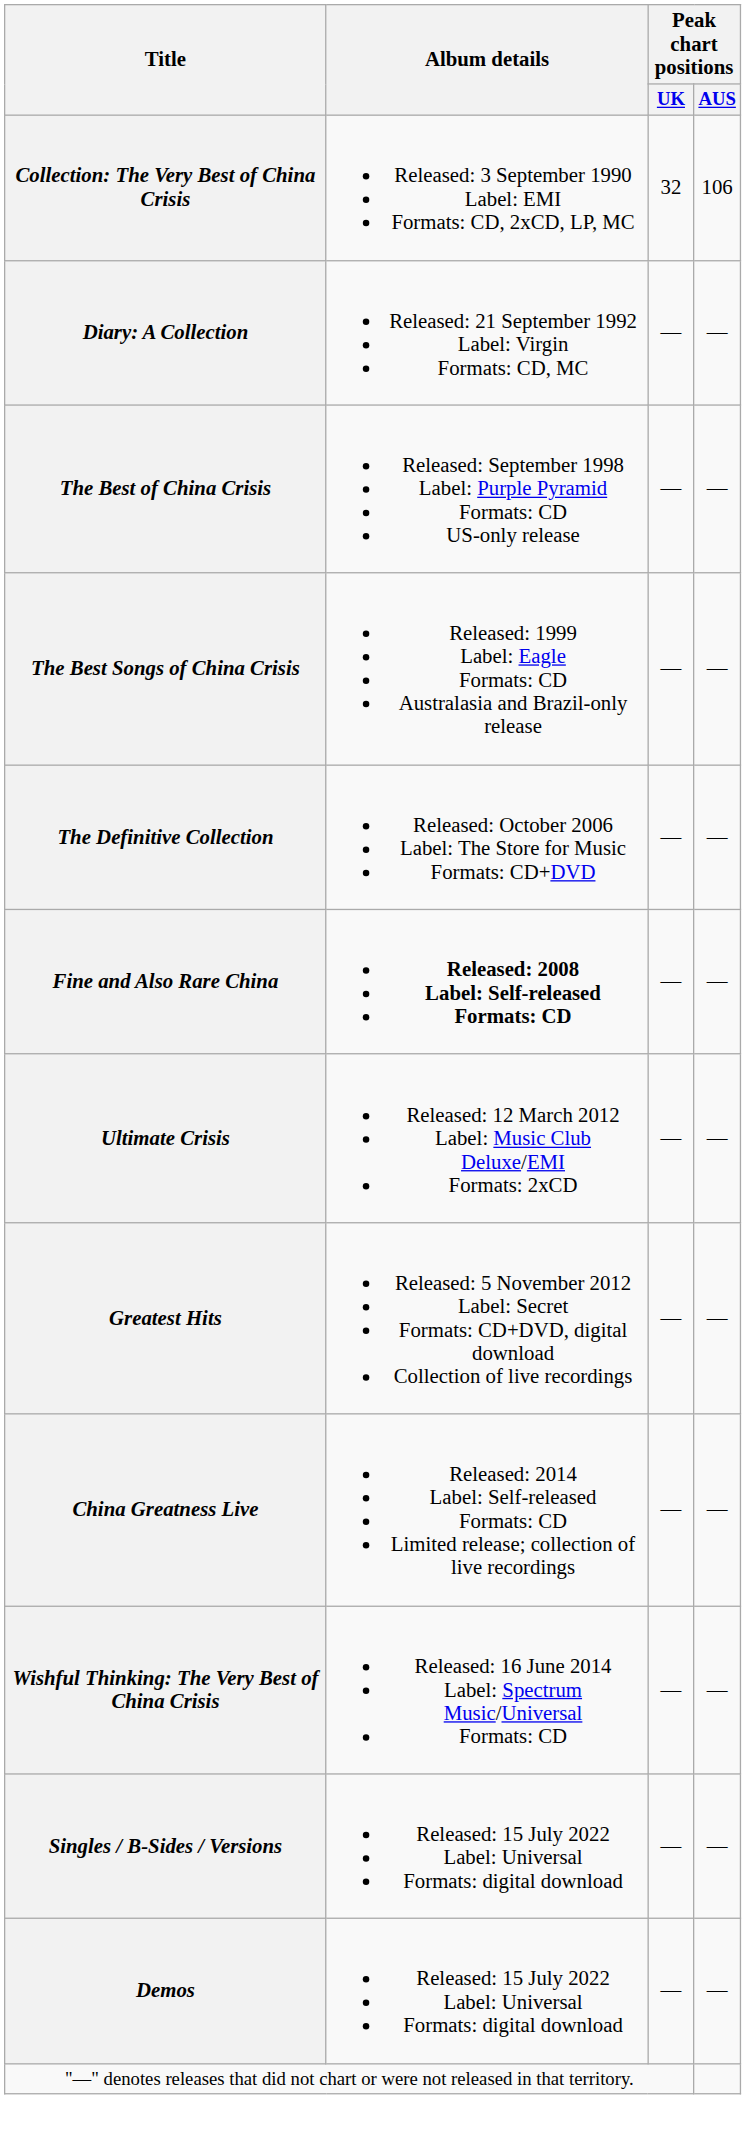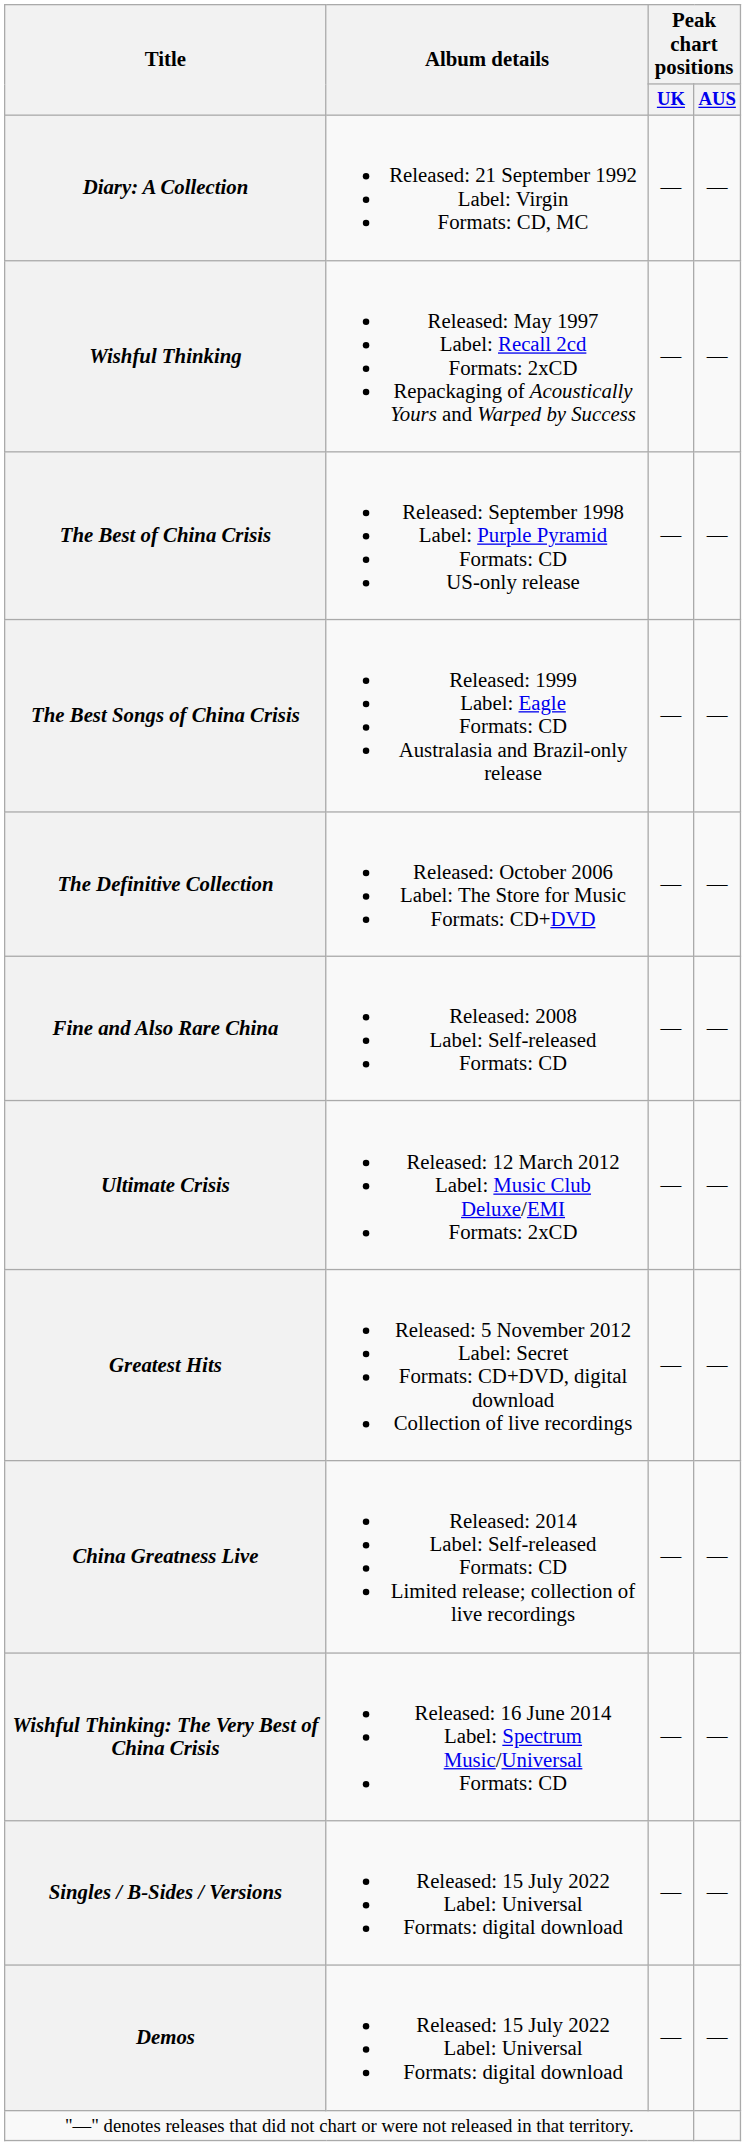 <table class="wikitable plainrowheaders" style="text-align:center;">
 <tr>
 <th rowspan="2" scope="col" style="width:15em;">Title</th>
 <th rowspan="2" scope="col" style="width:15em;">Album details</th>
 <th colspan="2">Peak chart positions</th>
 </tr>
 <tr>
 <th scope="col" style="width:2em;font-size:90%;"><a href='#'>UK</a><br></th>
 <th scope="col" style="width:2em;font-size:90%;"><a href='#'>AUS</a><br></th>
 </tr>
 <tr>
-<th scope="row"><em>Collection: The Very Best of China Crisis</em></th>
-<td><br><ul><li>Released: 3 September 1990</li><li>Label: EMI</li><li>Formats: CD, 2xCD, LP, MC</li></ul></td>
-<td>32</td>
-<td>106</td>
+<th scope="row"><em>Diary: A Collection</em></th>
+<td><br><ul><li>Released: 21 September 1992</li><li>Label: Virgin</li><li>Formats: CD, MC</li></ul></td>
+<td>—</td>
+<td>—</td>
 </tr>
 <tr>
-<th scope="row"><em>Diary: A Collection</em></th>
-<td><br><ul><li>Released: 21 September 1992</li><li>Label: Virgin</li><li>Formats: CD, MC</li></ul></td>
+<th scope="row"><em>Wishful Thinking</em></th>
+<td><br><ul><li>Released: May 1997</li><li>Label: <a href='#'>Recall 2cd</a></li><li>Formats: 2xCD</li><li>Repackaging of <em>Acoustically Yours</em> and <em>Warped by Success</em></li></ul></td>
 <td>—</td>
 <td>—</td>
 </tr>
 <tr>
 <th scope="row"><em>The Best of China Crisis</em></th>
 <td><br><ul><li>Released: September 1998</li><li>Label: <a href='#'>Purple Pyramid</a></li><li>Formats: CD</li><li>US-only release</li></ul></td>
 <td>—</td>
 <td>—</td>
 </tr>
 <tr>
 <th scope="row"><em>The Best Songs of China Crisis</em></th>
 <td><br><ul><li>Released: 1999</li><li>Label: <a href='#'>Eagle</a></li><li>Formats: CD</li><li>Australasia and Brazil-only release</li></ul></td>
 <td>—</td>
 <td>—</td>
 </tr>
 <tr>
 <th scope="row"><em>The Definitive Collection</em></th>
 <td><br><ul><li>Released: October 2006</li><li>Label: The Store for Music</li><li>Formats: CD+<a href='#'>DVD</a></li></ul></td>
 <td>—</td>
 <td>—</td>
 </tr>
 <tr>
 <th scope="row"><em>Fine and Also Rare China</em></th>
-<td><strong><br><ul><li>Released: 2008</li><li>Label: Self-released</li><li>Formats: CD</li></ul></strong></td>
+<td><br><ul><li>Released: 2008</li><li>Label: Self-released</li><li>Formats: CD</li></ul></td>
 <td>—</td>
 <td>—</td>
 </tr>
 <tr>
 <th scope="row"><em>Ultimate Crisis</em></th>
 <td><br><ul><li>Released: 12 March 2012</li><li>Label: <a href='#'>Music Club Deluxe</a>/<a href='#'>EMI</a></li><li>Formats: 2xCD</li></ul></td>
 <td>—</td>
 <td>—</td>
 </tr>
 <tr>
 <th scope="row"><em>Greatest Hits</em></th>
 <td><br><ul><li>Released: 5 November 2012</li><li>Label: Secret</li><li>Formats: CD+DVD, digital download</li><li>Collection of live recordings</li></ul></td>
 <td>—</td>
 <td>—</td>
 </tr>
 <tr>
 <th scope="row"><em>China Greatness Live</em></th>
 <td><br><ul><li>Released: 2014</li><li>Label: Self-released</li><li>Formats: CD</li><li>Limited release; collection of live recordings</li></ul></td>
 <td>—</td>
 <td>—</td>
 </tr>
 <tr>
 <th scope="row"><em>Wishful Thinking: The Very Best of China Crisis</em></th>
 <td><br><ul><li>Released: 16 June 2014</li><li>Label: <a href='#'>Spectrum Music</a>/<a href='#'>Universal</a></li><li>Formats: CD</li></ul></td>
 <td>—</td>
 <td>—</td>
 </tr>
 <tr>
 <th scope="row"><em>Singles / B-Sides / Versions</em></th>
 <td><br><ul><li>Released: 15 July 2022</li><li>Label: Universal</li><li>Formats: digital download</li></ul></td>
 <td>—</td>
 <td>—</td>
 </tr>
 <tr>
 <th scope="row"><em>Demos</em></th>
 <td><br><ul><li>Released: 15 July 2022</li><li>Label: Universal</li><li>Formats: digital download</li></ul></td>
 <td>—</td>
 <td>—</td>
 </tr>
 <tr>
 <td colspan="3" style="font-size:90%">"—" denotes releases that did not chart or were not released in that territory.</td>
 </tr>
 </table>
